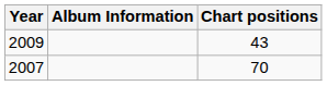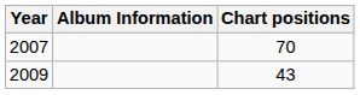 <table class="wikitable">
 <tr>
 <th rowspan="1">Year</th>
 <th rowspan="1">Album Information</th>
 <th colspan="1">Chart positions</th>
 </tr>
 <tr>
+<td align="center">2007</td>
+<td><br></td>
+<td align="center">70</td>
+</tr>
+<tr>
 <td align="center">2009</td>
 <td><br></td>
 <td align="center">43</td>
 </tr>
-<tr>
-<td align="center">2007</td>
-<td><br></td>
-<td align="center">70</td>
-</tr>
 </table>
